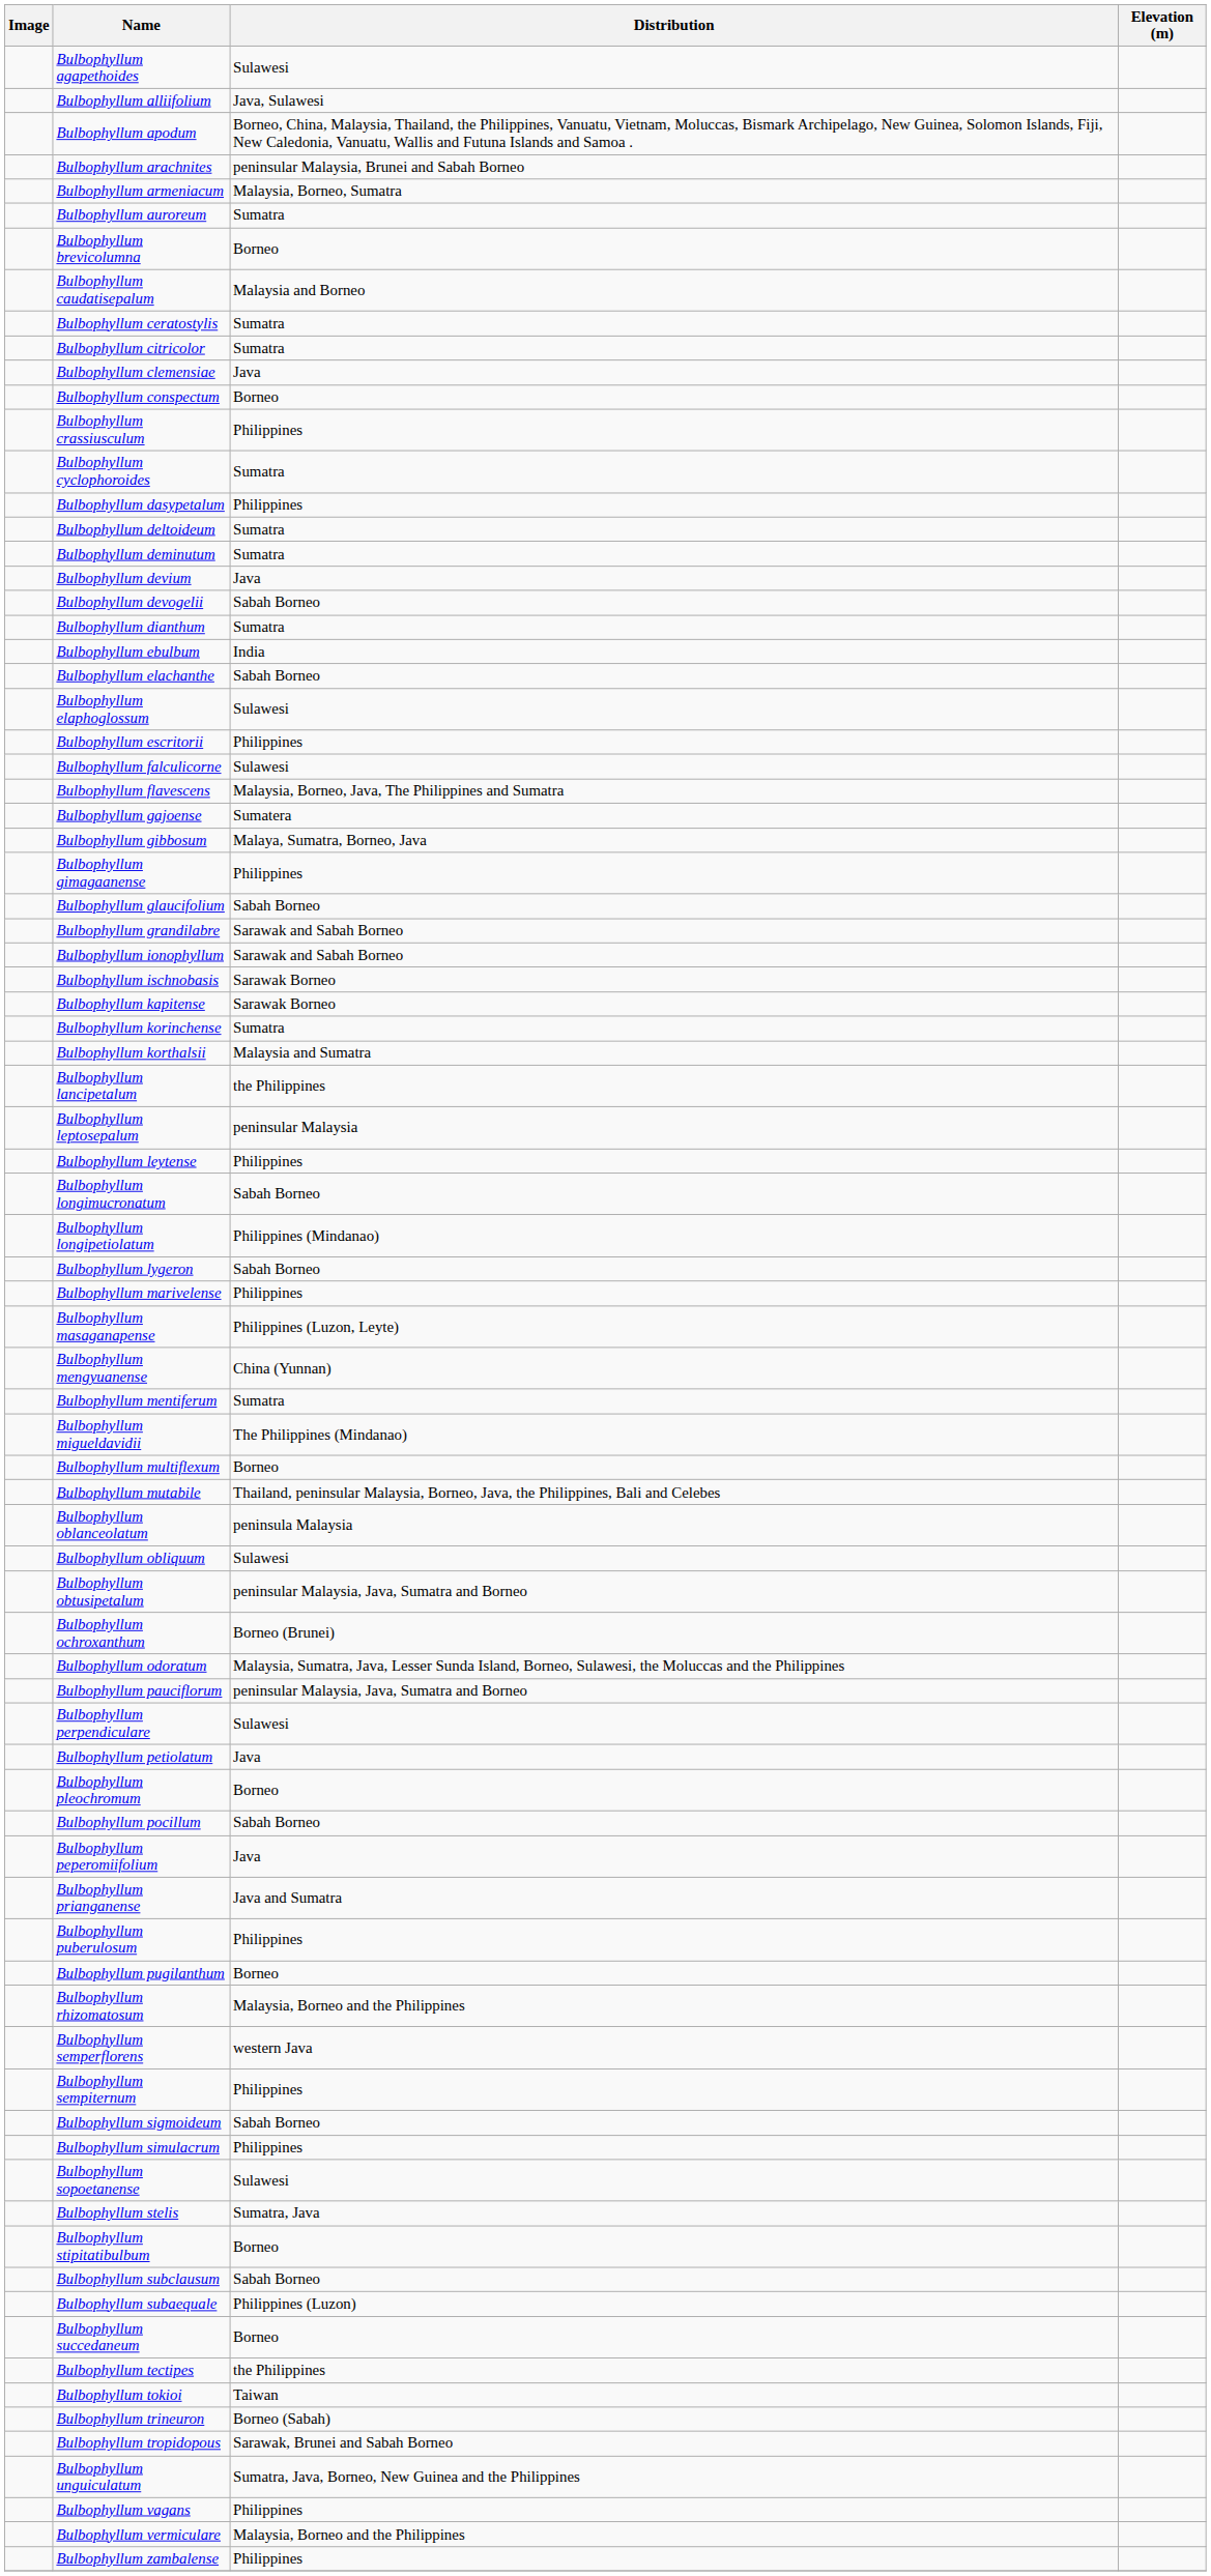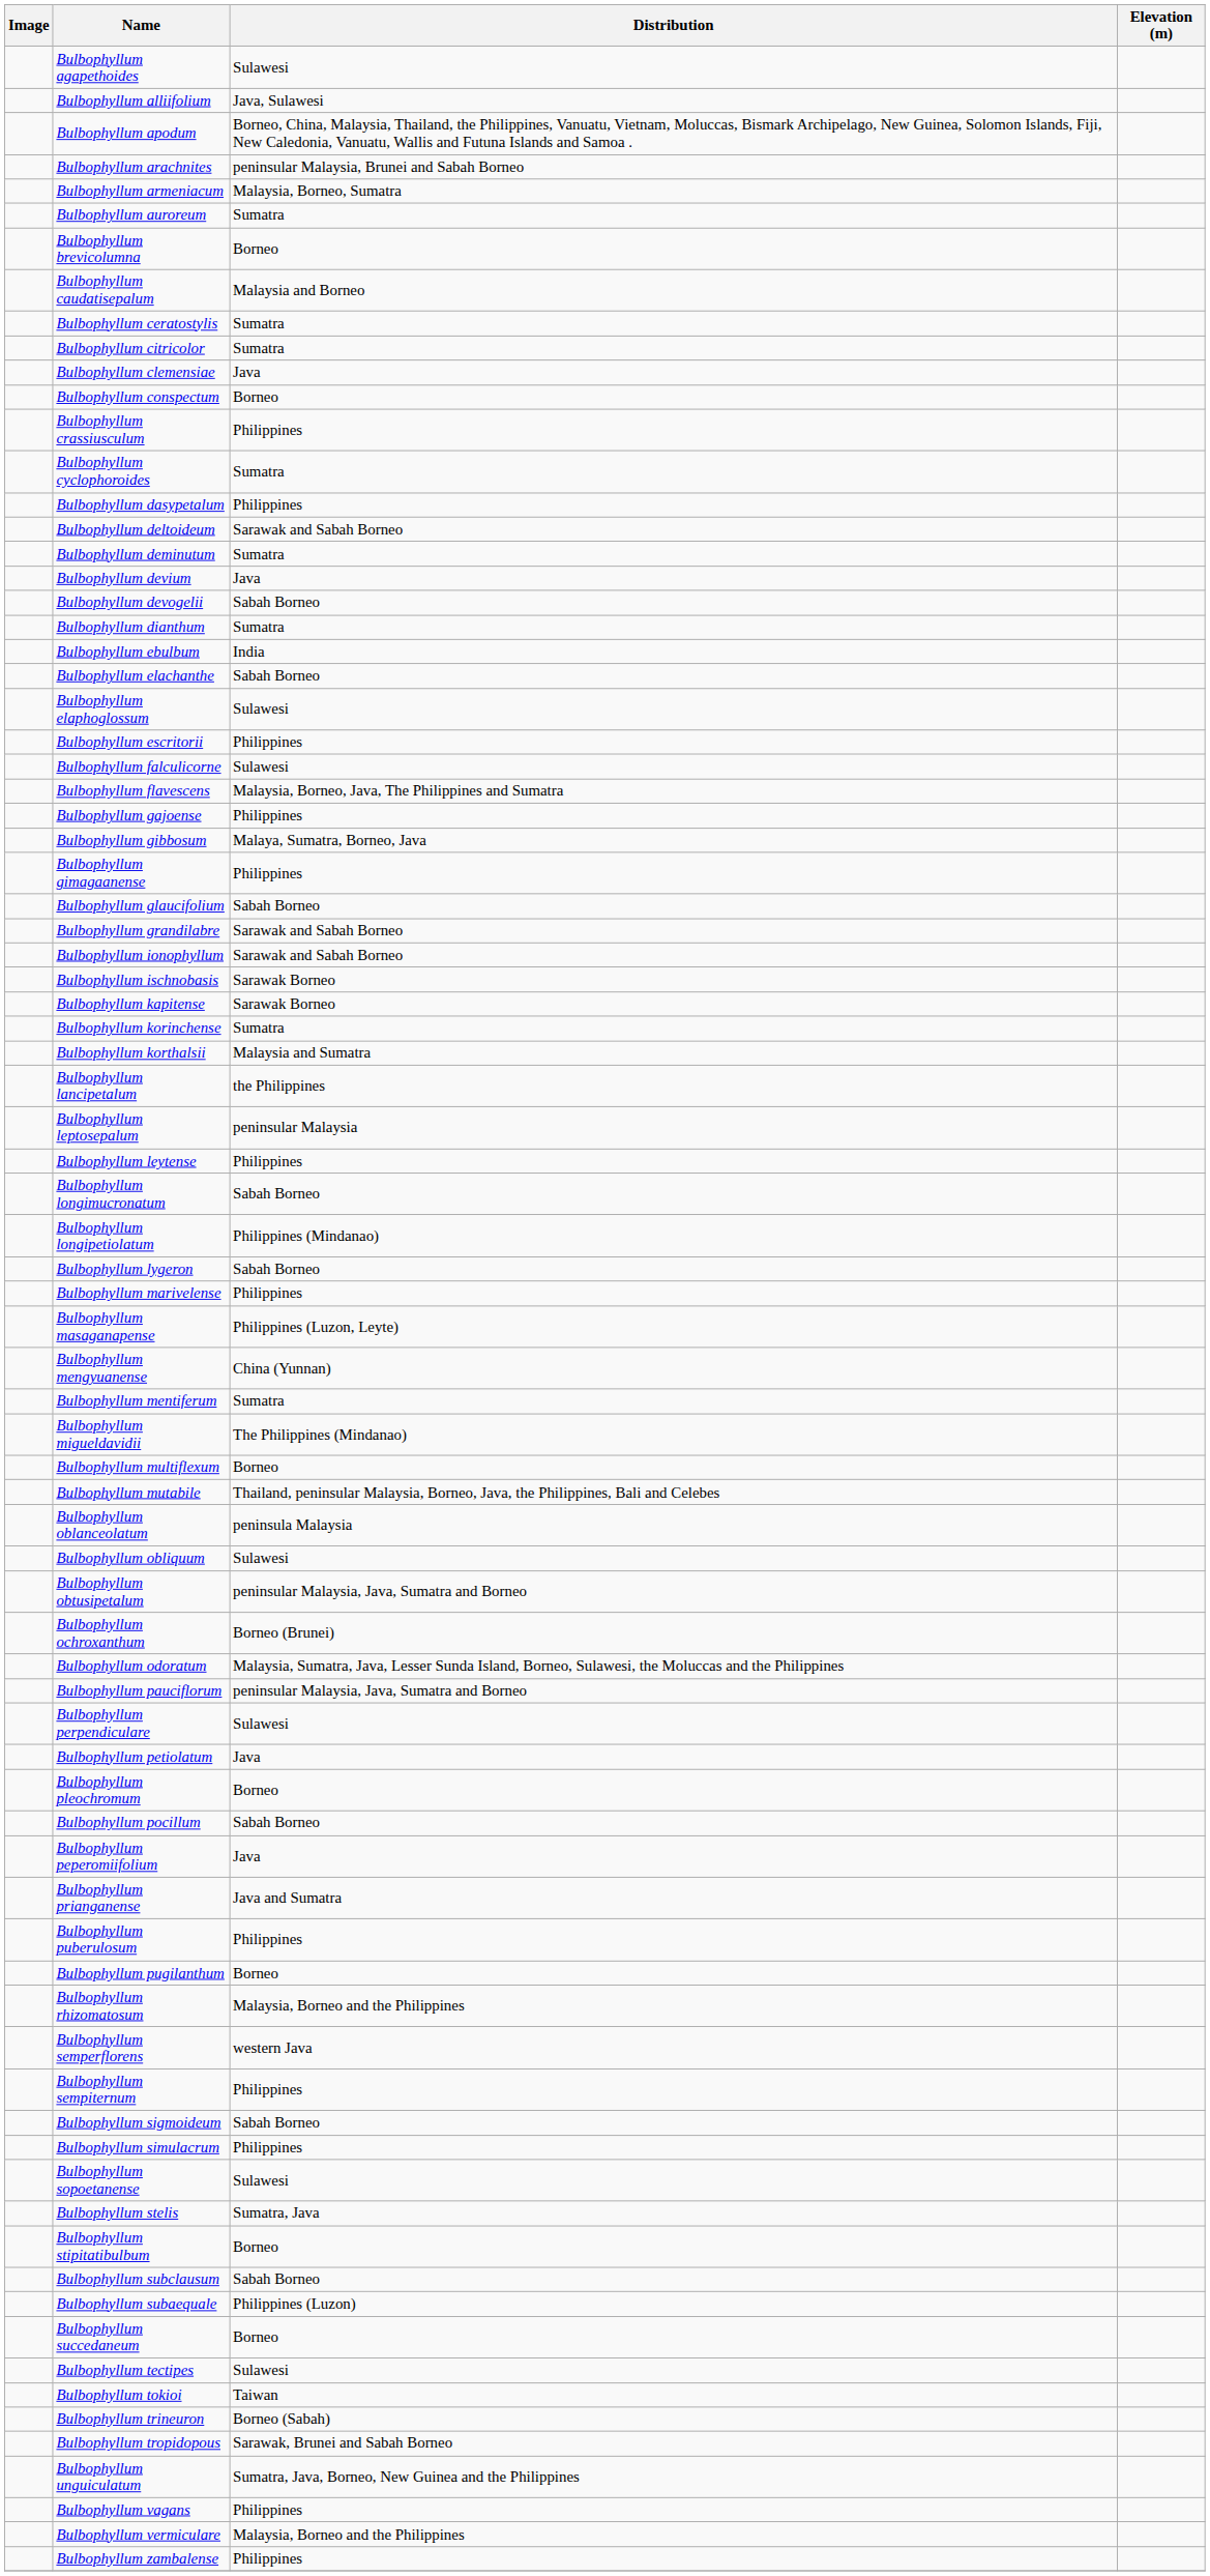 <table class="wikitable collapsible">
 <tr>
 <th>Image</th>
 <th>Name</th>
 <th>Distribution</th>
 <th>Elevation (m)</th>
 </tr>
 <tr>
 <td></td>
 <td><em><a href='#'>Bulbophyllum agapethoides</a></em> </td>
 <td>Sulawesi</td>
 <td></td>
 </tr>
 <tr>
 <td></td>
 <td><em><a href='#'>Bulbophyllum alliifolium</a></em> </td>
 <td>Java, Sulawesi</td>
 <td></td>
 </tr>
 <tr>
 <td></td>
 <td><em><a href='#'>Bulbophyllum apodum</a></em> </td>
 <td>Borneo, China, Malaysia, Thailand, the Philippines, Vanuatu, Vietnam, Moluccas, Bismark Archipelago, New Guinea, Solomon Islands, Fiji, New Caledonia, Vanuatu, Wallis and Futuna Islands and Samoa .</td>
 <td></td>
 </tr>
 <tr>
 <td></td>
 <td><em><a href='#'>Bulbophyllum arachnites</a></em> </td>
 <td>peninsular Malaysia, Brunei and Sabah Borneo</td>
 <td></td>
 </tr>
 <tr>
 <td></td>
 <td><em><a href='#'>Bulbophyllum armeniacum</a></em> </td>
 <td>Malaysia, Borneo, Sumatra</td>
 <td></td>
 </tr>
 <tr>
 <td></td>
 <td><em><a href='#'>Bulbophyllum auroreum</a></em> </td>
 <td>Sumatra</td>
 <td></td>
 </tr>
 <tr>
 <td></td>
 <td><em><a href='#'>Bulbophyllum brevicolumna</a></em> </td>
 <td>Borneo</td>
 <td></td>
 </tr>
 <tr>
 <td></td>
 <td><em><a href='#'>Bulbophyllum caudatisepalum</a></em> </td>
 <td>Malaysia and Borneo</td>
 <td></td>
 </tr>
 <tr>
 <td></td>
 <td><em><a href='#'>Bulbophyllum ceratostylis</a></em> </td>
 <td>Sumatra</td>
 <td></td>
 </tr>
 <tr>
 <td></td>
 <td><em><a href='#'>Bulbophyllum citricolor</a></em> </td>
 <td>Sumatra</td>
 <td></td>
 </tr>
 <tr>
 <td></td>
 <td><em><a href='#'>Bulbophyllum clemensiae</a></em> </td>
 <td>Java</td>
 <td></td>
 </tr>
 <tr>
 <td></td>
 <td><em><a href='#'>Bulbophyllum conspectum</a></em> </td>
 <td>Borneo</td>
 <td></td>
 </tr>
 <tr>
 <td></td>
 <td><em><a href='#'>Bulbophyllum crassiusculum</a></em> </td>
 <td>Philippines</td>
 <td></td>
 </tr>
 <tr>
 <td></td>
 <td><em><a href='#'>Bulbophyllum cyclophoroides</a></em> </td>
 <td>Sumatra</td>
 <td></td>
 </tr>
 <tr>
 <td></td>
 <td><em><a href='#'>Bulbophyllum dasypetalum</a></em> </td>
 <td>Philippines</td>
 <td></td>
 </tr>
 <tr>
 <td></td>
 <td><em><a href='#'>Bulbophyllum deltoideum</a></em> </td>
-<td>Sumatra</td>
+<td>Sarawak and Sabah Borneo</td>
 <td></td>
 </tr>
 <tr>
 <td></td>
 <td><em><a href='#'>Bulbophyllum deminutum</a></em> </td>
 <td>Sumatra</td>
 <td></td>
 </tr>
 <tr>
 <td></td>
 <td><em><a href='#'>Bulbophyllum devium</a></em> </td>
 <td>Java</td>
 <td></td>
 </tr>
 <tr>
 <td></td>
 <td><em><a href='#'>Bulbophyllum devogelii</a></em> </td>
 <td>Sabah Borneo</td>
 <td></td>
 </tr>
 <tr>
 <td></td>
 <td><em><a href='#'>Bulbophyllum dianthum</a></em> </td>
 <td>Sumatra</td>
 <td></td>
 </tr>
 <tr>
 <td></td>
 <td><em><a href='#'>Bulbophyllum ebulbum</a></em> </td>
 <td>India</td>
 <td></td>
 </tr>
 <tr>
 <td></td>
 <td><em><a href='#'>Bulbophyllum elachanthe</a></em> </td>
 <td>Sabah Borneo</td>
 <td></td>
 </tr>
 <tr>
 <td></td>
 <td><em><a href='#'>Bulbophyllum elaphoglossum</a></em> </td>
 <td>Sulawesi</td>
 <td></td>
 </tr>
 <tr>
 <td></td>
 <td><em><a href='#'>Bulbophyllum escritorii</a></em> </td>
 <td>Philippines</td>
 <td></td>
 </tr>
 <tr>
 <td></td>
 <td><em><a href='#'>Bulbophyllum falculicorne</a></em> </td>
 <td>Sulawesi</td>
 <td></td>
 </tr>
 <tr>
 <td></td>
 <td><em><a href='#'>Bulbophyllum flavescens</a></em> </td>
 <td>Malaysia, Borneo, Java, The Philippines and Sumatra</td>
 <td></td>
 </tr>
 <tr>
 <td></td>
 <td><em><a href='#'>Bulbophyllum gajoense</a></em> </td>
-<td>Sumatera</td>
+<td>Philippines</td>
 <td></td>
 </tr>
 <tr>
 <td></td>
 <td><em><a href='#'>Bulbophyllum gibbosum</a></em> </td>
 <td>Malaya, Sumatra, Borneo, Java</td>
 <td></td>
 </tr>
 <tr>
 <td></td>
 <td><em><a href='#'>Bulbophyllum gimagaanense</a></em> </td>
 <td>Philippines</td>
 <td></td>
 </tr>
 <tr>
 <td></td>
 <td><em><a href='#'>Bulbophyllum glaucifolium</a></em> </td>
 <td>Sabah Borneo</td>
 <td></td>
 </tr>
 <tr>
 <td></td>
 <td><em><a href='#'>Bulbophyllum grandilabre</a></em> </td>
 <td>Sarawak and Sabah Borneo</td>
 <td></td>
 </tr>
 <tr>
 <td></td>
 <td><em><a href='#'>Bulbophyllum ionophyllum</a></em> </td>
 <td>Sarawak and Sabah Borneo</td>
 <td></td>
 </tr>
 <tr>
 <td></td>
 <td><em><a href='#'>Bulbophyllum ischnobasis</a></em> </td>
 <td>Sarawak Borneo</td>
 <td></td>
 </tr>
 <tr>
 <td></td>
 <td><em><a href='#'>Bulbophyllum kapitense</a></em> </td>
 <td>Sarawak Borneo</td>
 <td></td>
 </tr>
 <tr>
 <td></td>
 <td><em><a href='#'>Bulbophyllum korinchense</a></em> </td>
 <td>Sumatra</td>
 <td></td>
 </tr>
 <tr>
 <td></td>
 <td><em><a href='#'>Bulbophyllum korthalsii</a></em> </td>
 <td>Malaysia and Sumatra</td>
 <td></td>
 </tr>
 <tr>
 <td></td>
 <td><em><a href='#'>Bulbophyllum lancipetalum</a></em> </td>
 <td>the Philippines</td>
 <td></td>
 </tr>
 <tr>
 <td></td>
 <td><em><a href='#'>Bulbophyllum leptosepalum</a></em> </td>
 <td>peninsular Malaysia</td>
 <td></td>
 </tr>
 <tr>
 <td></td>
 <td><em><a href='#'>Bulbophyllum leytense</a></em> </td>
 <td>Philippines</td>
 <td></td>
 </tr>
 <tr>
 <td></td>
 <td><em><a href='#'>Bulbophyllum longimucronatum</a></em> </td>
 <td>Sabah Borneo</td>
 <td></td>
 </tr>
 <tr>
 <td></td>
 <td><em><a href='#'>Bulbophyllum longipetiolatum</a></em> </td>
 <td>Philippines (Mindanao)</td>
 <td></td>
 </tr>
 <tr>
 <td></td>
 <td><em><a href='#'>Bulbophyllum lygeron</a></em> </td>
 <td>Sabah Borneo</td>
 <td></td>
 </tr>
 <tr>
 <td></td>
 <td><em><a href='#'>Bulbophyllum marivelense</a></em> </td>
 <td>Philippines</td>
 <td></td>
 </tr>
 <tr>
 <td></td>
 <td><em><a href='#'>Bulbophyllum masaganapense</a></em> </td>
 <td>Philippines (Luzon, Leyte)</td>
 <td></td>
 </tr>
 <tr>
 <td></td>
 <td><em><a href='#'>Bulbophyllum mengyuanense</a></em> </td>
 <td>China (Yunnan)</td>
 <td></td>
 </tr>
 <tr>
 <td></td>
 <td><em><a href='#'>Bulbophyllum mentiferum</a></em> </td>
 <td>Sumatra</td>
 <td></td>
 </tr>
 <tr>
 <td></td>
 <td><em><a href='#'>Bulbophyllum migueldavidii</a></em> </td>
 <td>The Philippines (Mindanao)</td>
 <td></td>
 </tr>
 <tr>
 <td></td>
 <td><em><a href='#'>Bulbophyllum multiflexum</a></em> </td>
 <td>Borneo</td>
 <td></td>
 </tr>
 <tr>
 <td></td>
 <td><em><a href='#'>Bulbophyllum mutabile</a></em> </td>
 <td>Thailand, peninsular Malaysia, Borneo, Java, the Philippines, Bali and Celebes</td>
 <td></td>
 </tr>
 <tr>
 <td></td>
 <td><em><a href='#'>Bulbophyllum oblanceolatum</a></em> </td>
 <td>peninsula Malaysia</td>
 <td></td>
 </tr>
 <tr>
 <td></td>
 <td><em><a href='#'>Bulbophyllum obliquum</a></em> </td>
 <td>Sulawesi</td>
 <td></td>
 </tr>
 <tr>
 <td></td>
 <td><em><a href='#'>Bulbophyllum obtusipetalum</a></em> </td>
 <td>peninsular Malaysia, Java, Sumatra and Borneo</td>
 <td></td>
 </tr>
 <tr>
 <td></td>
 <td><em><a href='#'>Bulbophyllum ochroxanthum</a></em> </td>
 <td>Borneo (Brunei)</td>
 <td></td>
 </tr>
 <tr>
 <td></td>
 <td><em><a href='#'>Bulbophyllum odoratum</a></em> </td>
 <td>Malaysia, Sumatra, Java, Lesser Sunda Island, Borneo, Sulawesi, the Moluccas and the Philippines</td>
 <td></td>
 </tr>
 <tr>
 <td></td>
 <td><em><a href='#'>Bulbophyllum pauciflorum</a></em> </td>
 <td>peninsular Malaysia, Java, Sumatra and Borneo</td>
 <td></td>
 </tr>
 <tr>
 <td></td>
 <td><em><a href='#'>Bulbophyllum perpendiculare</a></em> </td>
 <td>Sulawesi</td>
 <td></td>
 </tr>
 <tr>
 <td></td>
 <td><em><a href='#'>Bulbophyllum petiolatum</a></em> </td>
 <td>Java</td>
 <td></td>
 </tr>
 <tr>
 <td></td>
 <td><em><a href='#'>Bulbophyllum pleochromum</a></em> </td>
 <td>Borneo</td>
 <td></td>
 </tr>
 <tr>
 <td></td>
 <td><em><a href='#'>Bulbophyllum pocillum</a></em> </td>
 <td>Sabah Borneo</td>
 <td></td>
 </tr>
 <tr>
 <td></td>
 <td><em><a href='#'>Bulbophyllum peperomiifolium</a></em> </td>
 <td>Java</td>
 <td></td>
 </tr>
 <tr>
 <td></td>
 <td><em><a href='#'>Bulbophyllum prianganense</a></em> </td>
 <td>Java and Sumatra</td>
 <td></td>
 </tr>
 <tr>
 <td></td>
 <td><em><a href='#'>Bulbophyllum puberulosum</a></em> </td>
 <td>Philippines</td>
 <td></td>
 </tr>
 <tr>
 <td></td>
 <td><em><a href='#'>Bulbophyllum pugilanthum</a></em> </td>
 <td>Borneo</td>
 <td></td>
 </tr>
 <tr>
 <td></td>
 <td><em><a href='#'>Bulbophyllum rhizomatosum</a></em> </td>
 <td>Malaysia, Borneo and the Philippines</td>
 <td></td>
 </tr>
 <tr>
 <td></td>
 <td><em><a href='#'>Bulbophyllum semperflorens</a></em> </td>
 <td>western Java</td>
 <td></td>
 </tr>
 <tr>
 <td></td>
 <td><em><a href='#'>Bulbophyllum sempiternum</a></em> </td>
 <td>Philippines</td>
 <td></td>
 </tr>
 <tr>
 <td></td>
 <td><em><a href='#'>Bulbophyllum sigmoideum</a></em> </td>
 <td>Sabah Borneo</td>
 <td></td>
 </tr>
 <tr>
 <td></td>
 <td><em><a href='#'>Bulbophyllum simulacrum</a></em> </td>
 <td>Philippines</td>
 <td></td>
 </tr>
 <tr>
 <td></td>
 <td><em><a href='#'>Bulbophyllum sopoetanense</a></em> </td>
 <td>Sulawesi</td>
 <td></td>
 </tr>
 <tr>
 <td></td>
 <td><em><a href='#'>Bulbophyllum stelis</a></em> </td>
 <td>Sumatra, Java</td>
 <td></td>
 </tr>
 <tr>
 <td></td>
 <td><em><a href='#'>Bulbophyllum stipitatibulbum</a></em> </td>
 <td>Borneo</td>
 <td></td>
 </tr>
 <tr>
 <td></td>
 <td><em><a href='#'>Bulbophyllum subclausum</a></em> </td>
 <td>Sabah Borneo</td>
 <td></td>
 </tr>
 <tr>
 <td></td>
 <td><em><a href='#'>Bulbophyllum subaequale</a></em> </td>
 <td>Philippines (Luzon)</td>
 <td></td>
 </tr>
 <tr>
 <td></td>
 <td><em><a href='#'>Bulbophyllum succedaneum</a></em> </td>
 <td>Borneo</td>
 <td></td>
 </tr>
 <tr>
 <td></td>
 <td><em><a href='#'>Bulbophyllum tectipes</a></em> </td>
-<td>the Philippines</td>
+<td>Sulawesi</td>
 <td></td>
 </tr>
 <tr>
 <td></td>
 <td><em><a href='#'>Bulbophyllum tokioi</a></em> </td>
 <td>Taiwan</td>
 <td></td>
 </tr>
 <tr>
 <td></td>
 <td><em><a href='#'>Bulbophyllum trineuron</a></em> </td>
 <td>Borneo (Sabah)</td>
 <td></td>
 </tr>
 <tr>
 <td></td>
 <td><em><a href='#'>Bulbophyllum tropidopous</a></em> </td>
 <td>Sarawak, Brunei and Sabah Borneo</td>
 <td></td>
 </tr>
 <tr>
 <td></td>
 <td><em><a href='#'>Bulbophyllum unguiculatum</a></em> </td>
 <td>Sumatra, Java, Borneo, New Guinea and the Philippines</td>
 <td></td>
 </tr>
 <tr>
 <td></td>
 <td><em><a href='#'>Bulbophyllum vagans</a></em> </td>
 <td>Philippines</td>
 <td></td>
 </tr>
 <tr>
 <td></td>
 <td><em><a href='#'>Bulbophyllum vermiculare</a></em> </td>
 <td>Malaysia, Borneo and the Philippines</td>
 <td></td>
 </tr>
 <tr>
 <td></td>
 <td><em><a href='#'>Bulbophyllum zambalense</a></em> </td>
 <td>Philippines</td>
 <td></td>
 </tr>
 <tr>
 </tr>
 </table>
